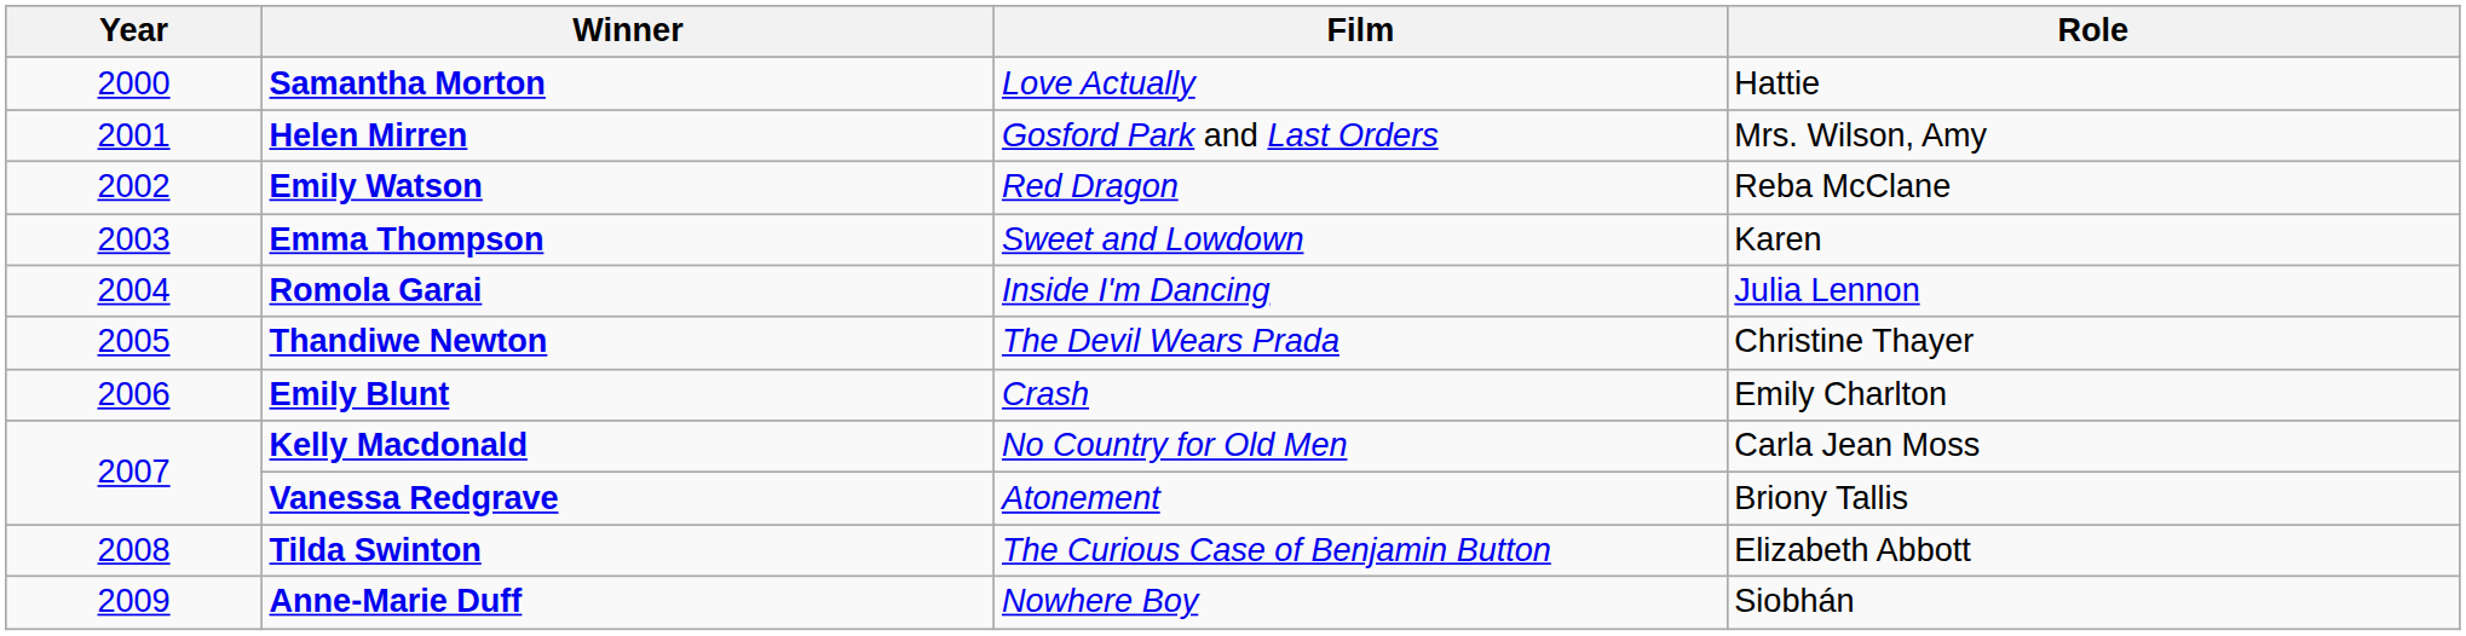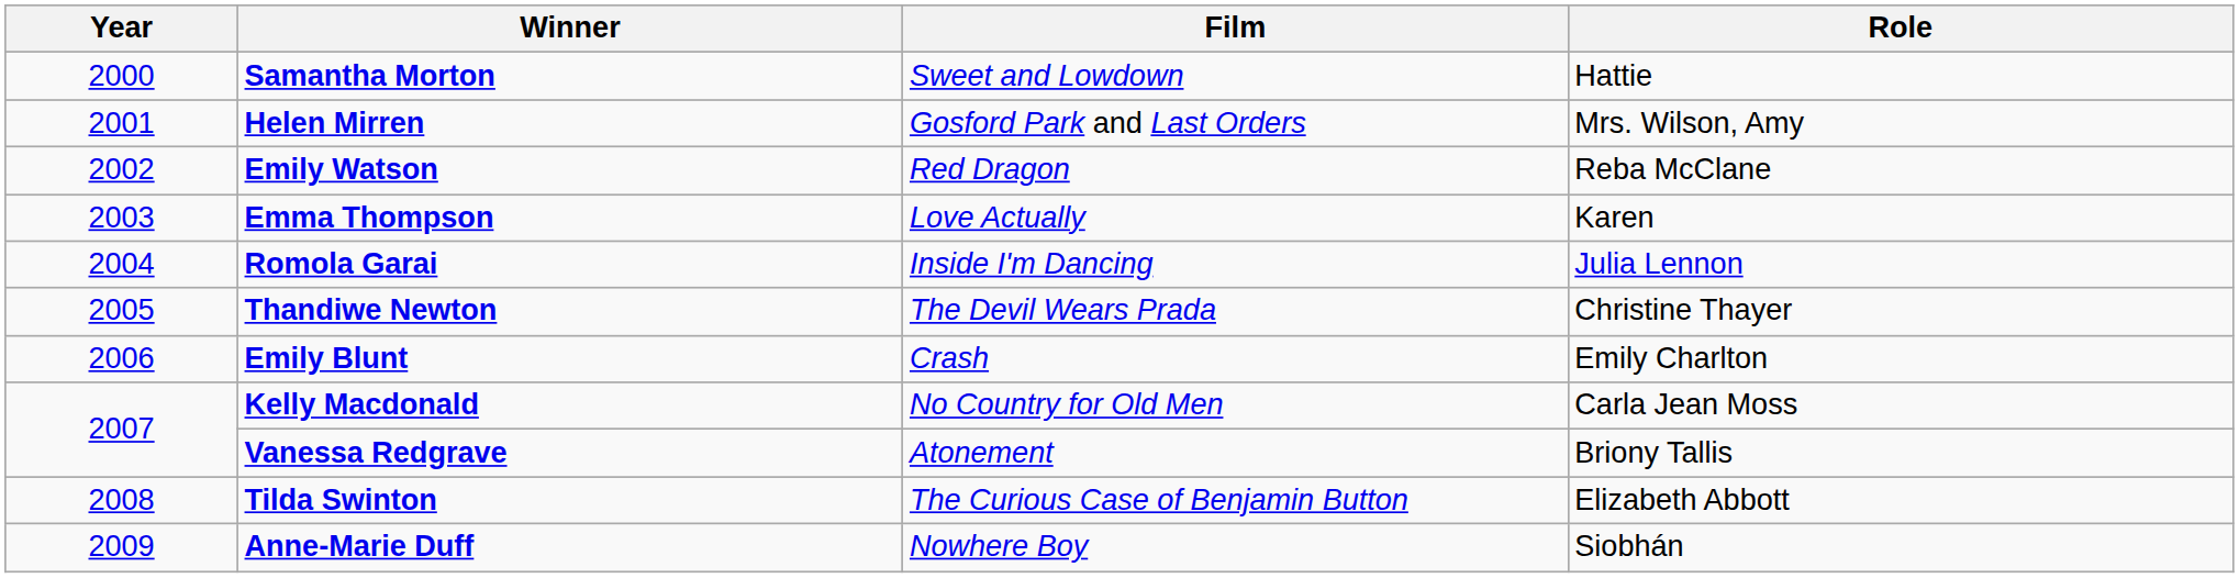 <table class="wikitable" width="95%" cellpadding="5">
 <tr>
 <th width="100"><strong>Year</strong></th>
 <th width="300"><strong>Winner</strong></th>
 <th width="300"><strong>Film</strong></th>
 <th width="300"><strong>Role</strong></th>
 </tr>
 <tr>
 <td style="text-align:center;"><a href='#'>2000</a></td>
 <td><strong><a href='#'>Samantha Morton</a></strong></td>
-<td><em><a href='#'>Love Actually</a></em></td>
+<td><em><a href='#'>Sweet and Lowdown</a></em></td>
 <td>Hattie</td>
 </tr>
 <tr>
 <td style="text-align:center;"><a href='#'>2001</a></td>
 <td><strong><a href='#'>Helen Mirren</a></strong></td>
 <td><em><a href='#'>Gosford Park</a></em> and <em><a href='#'>Last Orders</a></em></td>
 <td>Mrs. Wilson, Amy</td>
 </tr>
 <tr>
 <td style="text-align:center;"><a href='#'>2002</a></td>
 <td><strong><a href='#'>Emily Watson</a></strong></td>
 <td><em><a href='#'>Red Dragon</a></em></td>
 <td>Reba McClane</td>
 </tr>
 <tr>
 <td style="text-align:center;"><a href='#'>2003</a></td>
 <td><strong><a href='#'>Emma Thompson</a></strong></td>
-<td><em><a href='#'>Sweet and Lowdown</a></em></td>
+<td><em><a href='#'>Love Actually</a></em></td>
 <td>Karen</td>
 </tr>
 <tr>
 <td style="text-align:center;"><a href='#'>2004</a></td>
 <td><strong><a href='#'>Romola Garai</a></strong></td>
 <td><em><a href='#'>Inside I'm Dancing</a></em></td>
 <td><a href='#'>Julia Lennon</a></td>
 </tr>
 <tr>
 <td style="text-align:center;"><a href='#'>2005</a></td>
 <td><strong><a href='#'>Thandiwe Newton</a></strong></td>
 <td><em><a href='#'>The Devil Wears Prada</a></em></td>
 <td>Christine Thayer</td>
 </tr>
 <tr>
 <td style="text-align:center;"><a href='#'>2006</a></td>
 <td><strong><a href='#'>Emily Blunt</a></strong></td>
 <td><em><a href='#'>Crash</a></em></td>
 <td>Emily Charlton</td>
 </tr>
 <tr>
 <td rowspan="2" style="text-align:center;"><a href='#'>2007</a></td>
 <td><strong><a href='#'>Kelly Macdonald</a></strong></td>
 <td><em><a href='#'>No Country for Old Men</a></em></td>
 <td>Carla Jean Moss</td>
 </tr>
 <tr>
 <td><strong><a href='#'>Vanessa Redgrave</a></strong></td>
 <td><em><a href='#'>Atonement</a></em></td>
 <td>Briony Tallis</td>
 </tr>
 <tr>
 <td style="text-align:center;"><a href='#'>2008</a></td>
 <td><strong><a href='#'>Tilda Swinton</a></strong></td>
 <td><em><a href='#'>The Curious Case of Benjamin Button</a></em></td>
 <td>Elizabeth Abbott</td>
 </tr>
 <tr>
 <td style="text-align:center;"><a href='#'>2009</a></td>
 <td><strong><a href='#'>Anne-Marie Duff</a></strong></td>
 <td><em><a href='#'>Nowhere Boy</a></em></td>
 <td>Siobhán</td>
 </tr>
 </table>
